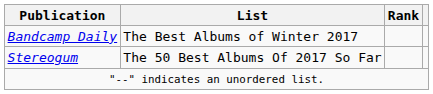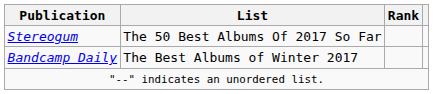 <table class="sortable wikitable">
 <tr>
 <th>Publication</th>
 <th>List</th>
 <th>Rank</th>
 <th class="unsortable"></th>
 </tr>
 <tr>
-<td><em><a href='#'>Bandcamp Daily</a></em></td>
-<td>The Best Albums of Winter 2017</td>
+<td><em><a href='#'>Stereogum</a></em></td>
+<td>The 50 Best Albums Of 2017 So Far</td>
 <td></td>
 <td></td>
 </tr>
 <tr>
-<td><em><a href='#'>Stereogum</a></em></td>
-<td>The 50 Best Albums Of 2017 So Far</td>
+<td><em><a href='#'>Bandcamp Daily</a></em></td>
+<td>The Best Albums of Winter 2017</td>
 <td></td>
 <td></td>
 </tr>
 <tr>
 <td colspan=4 style="text-align:center;"><small>"--" indicates an unordered list.</small></td>
 </tr>
 </table>
